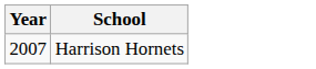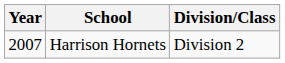 <table class="wikitable">
 <tr>
 <th>Year</th>
 <th>School</th>
+<th>Division/Class</th>
 </tr>
 <tr>
 <td>2007</td>
 <td>Harrison Hornets</td>
+<td>Division 2</td>
 </tr>
 </table>
